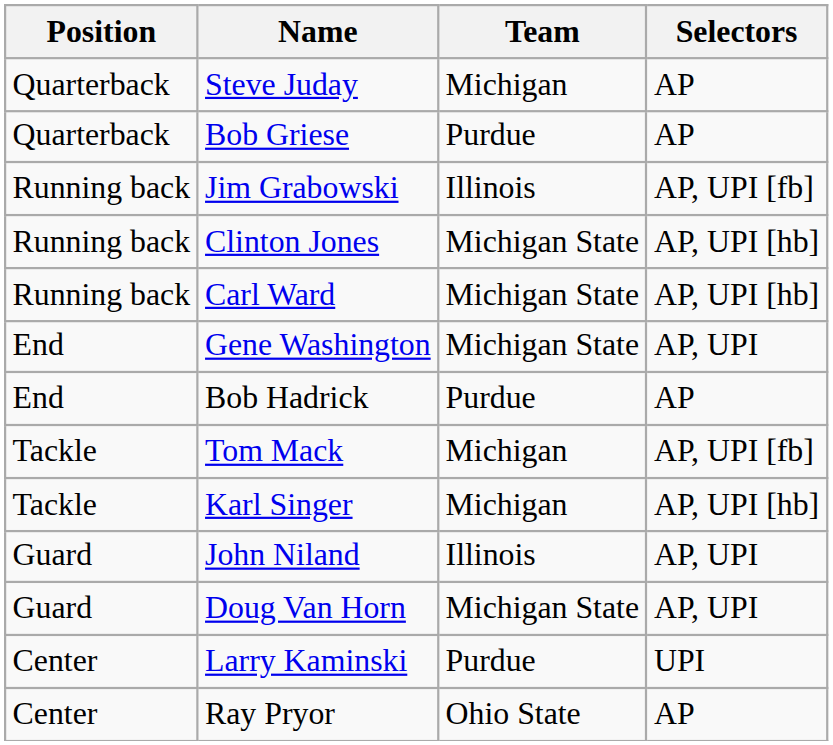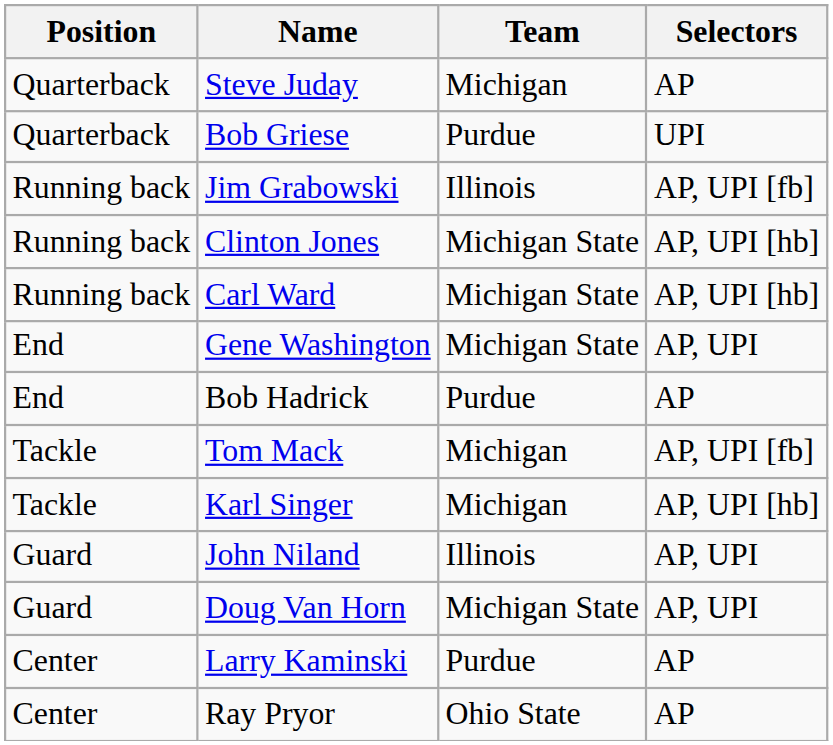 <table class="wikitable" style="font-size: 90%">
 <tr>
 <th>Position</th>
 <th>Name</th>
 <th>Team</th>
 <th>Selectors</th>
 </tr>
 <tr>
 <td>Quarterback</td>
 <td><a href='#'>Steve Juday</a></td>
 <td>Michigan</td>
 <td>AP</td>
 </tr>
 <tr>
 <td>Quarterback</td>
 <td><a href='#'>Bob Griese</a></td>
 <td>Purdue</td>
-<td>AP</td>
+<td>UPI</td>
 </tr>
 <tr>
 <td>Running back</td>
 <td><a href='#'>Jim Grabowski</a></td>
 <td>Illinois</td>
 <td>AP, UPI [fb]</td>
 </tr>
 <tr>
 <td>Running back</td>
 <td><a href='#'>Clinton Jones</a></td>
 <td>Michigan State</td>
 <td>AP, UPI [hb]</td>
 </tr>
 <tr>
 <td>Running back</td>
 <td><a href='#'>Carl Ward</a></td>
 <td>Michigan State</td>
 <td>AP, UPI [hb]</td>
 </tr>
 <tr>
 <td>End</td>
 <td><a href='#'>Gene Washington</a></td>
 <td>Michigan State</td>
 <td>AP, UPI</td>
 </tr>
 <tr>
 <td>End</td>
 <td>Bob Hadrick</td>
 <td>Purdue</td>
 <td>AP</td>
 </tr>
 <tr>
 <td>Tackle</td>
 <td><a href='#'>Tom Mack</a></td>
 <td>Michigan</td>
 <td>AP, UPI [fb]</td>
 </tr>
 <tr>
 <td>Tackle</td>
 <td><a href='#'>Karl Singer</a></td>
 <td>Michigan</td>
 <td>AP, UPI [hb]</td>
 </tr>
 <tr>
 <td>Guard</td>
 <td><a href='#'>John Niland</a></td>
 <td>Illinois</td>
 <td>AP, UPI</td>
 </tr>
 <tr>
 <td>Guard</td>
 <td><a href='#'>Doug Van Horn</a></td>
 <td>Michigan State</td>
 <td>AP, UPI</td>
 </tr>
 <tr>
 <td>Center</td>
 <td><a href='#'>Larry Kaminski</a></td>
 <td>Purdue</td>
-<td>UPI</td>
+<td>AP</td>
 </tr>
 <tr>
 <td>Center</td>
 <td>Ray Pryor</td>
 <td>Ohio State</td>
 <td>AP</td>
 </tr>
 </table>
